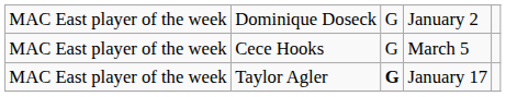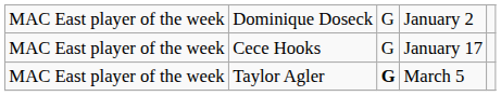 <table class="wikitable sortable" border="1">
 <tr>
 </tr>
 <tr>
 <td>MAC East player of the week</td>
 <td>Dominique Doseck</td>
 <td>G</td>
 <td>January 2</td>
 <td></td>
 </tr>
 <tr>
 <td>MAC East player of the week</td>
 <td>Cece Hooks</td>
 <td>G</td>
-<td>March 5</td>
+<td>January 17</td>
 <td></td>
 </tr>
 <tr>
 <td>MAC East player of the week</td>
 <td>Taylor Agler</td>
 <td><strong>G</strong></td>
-<td>January 17</td>
+<td>March 5</td>
 <td></td>
 </tr>
 <tr>
 </tr>
 </table>
